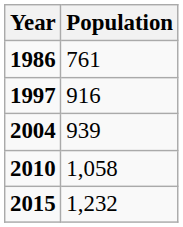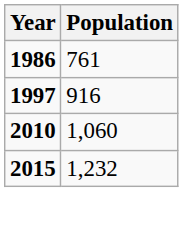 <table class="wikitable">
 <tr>
 <th>Year</th>
 <th>Population</th>
 </tr>
 <tr>
 <td><strong>1986</strong></td>
 <td>761</td>
 </tr>
 <tr>
 <td><strong>1997</strong></td>
 <td>916</td>
 </tr>
 <tr>
-<td><strong>2004</strong></td>
-<td>939</td>
-</tr>
-<tr>
 <td><strong>2010</strong></td>
-<td>1,058</td>
+<td>1,060</td>
 </tr>
 <tr>
 <td><strong>2015</strong></td>
 <td>1,232</td>
 </tr>
 </table>
